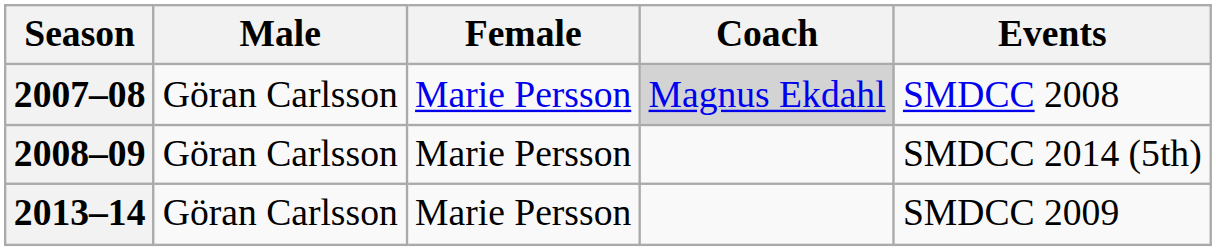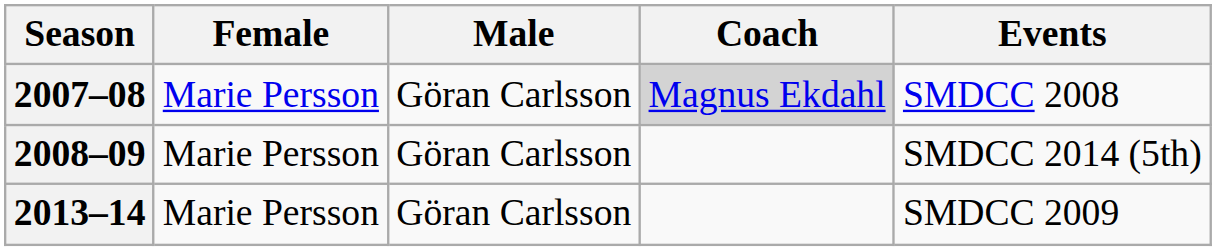 <table class="wikitable">
 <tr>
 <th scope="col">Season</th>
+<th scope="col">Female</th>
 <th scope="col">Male</th>
-<th scope="col">Female</th>
 <th scope="col">Coach</th>
 <th scope="col">Events</th>
 </tr>
 <tr>
 <th scope="row">2007–08</th>
+<td><a href='#'>Marie Persson</a></td>
 <td>Göran Carlsson</td>
-<td><a href='#'>Marie Persson</a></td>
 <td style="background: lightgrey;"><a href='#'>Magnus Ekdahl</a></td>
 <td><a href='#'>SMDCC</a> 2008 <br> </td>
 </tr>
 <tr>
 <th scope="row">2008–09</th>
+<td>Marie Persson</td>
 <td>Göran Carlsson</td>
-<td>Marie Persson</td>
 <td></td>
 <td>SMDCC 2014 (5th)</td>
 </tr>
 <tr>
 <th scope="row">2013–14</th>
+<td>Marie Persson</td>
 <td>Göran Carlsson</td>
-<td>Marie Persson</td>
 <td></td>
 <td>SMDCC 2009 </td>
 </tr>
 </table>
